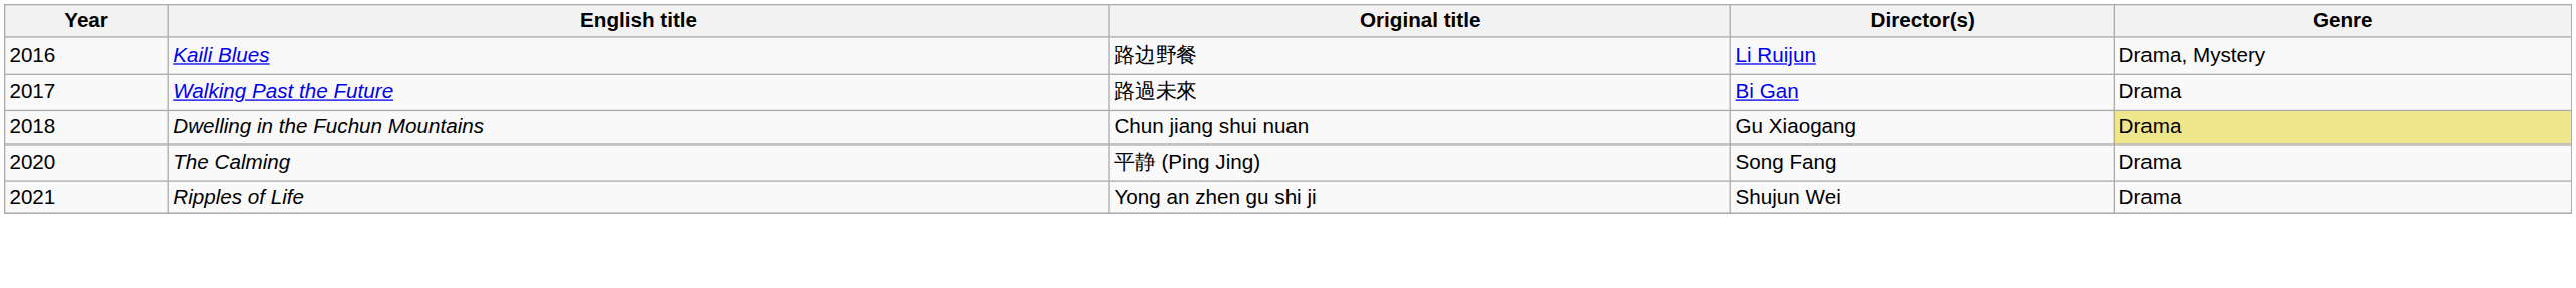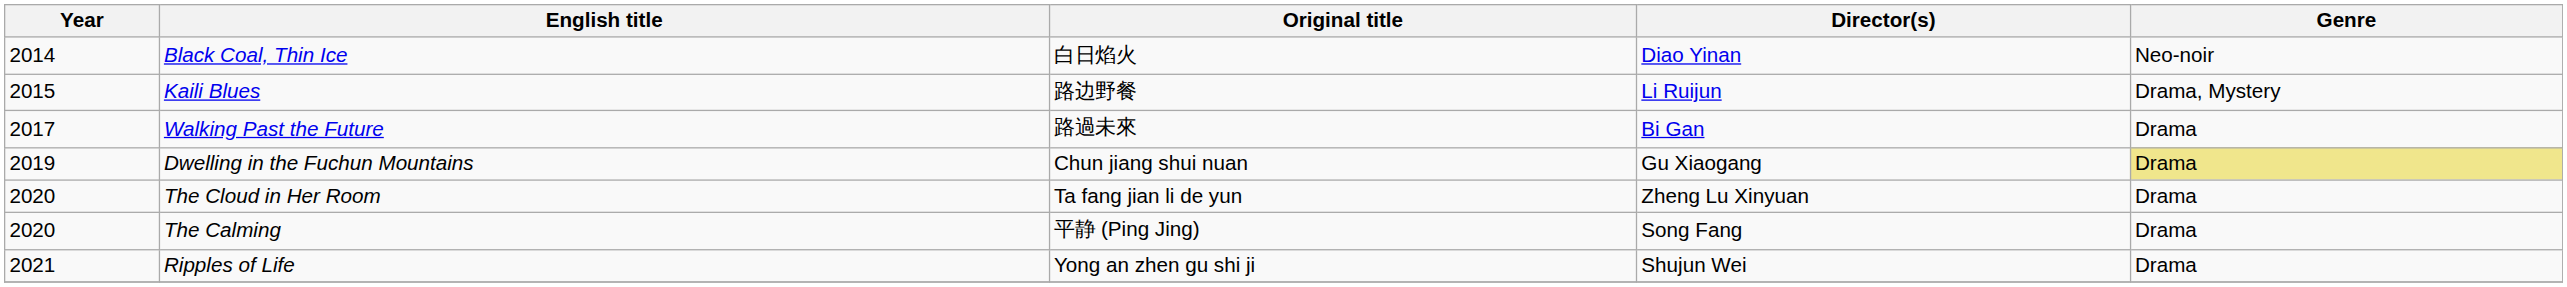 <table class="sortable wikitable" style="width:100%; margin-bottom:4px" cellpadding="5">
 <tr>
 <th scope="col">Year</th>
 <th scope="col">English title</th>
 <th scope="col">Original title</th>
 <th scope="col">Director(s)</th>
 <th scope="col">Genre</th>
 </tr>
 <tr>
-<td>2016</td>
+<td>2014</td>
+<td><em><a href='#'>Black Coal, Thin Ice</a></em></td>
+<td>白日焰火</td>
+<td><a href='#'>Diao Yinan</a></td>
+<td>Neo-noir</td>
+</tr>
+<tr>
+<td>2015</td>
 <td><em><a href='#'>Kaili Blues</a></em></td>
 <td>路边野餐</td>
 <td><a href='#'>Li Ruijun</a></td>
 <td>Drama, Mystery</td>
 </tr>
 <tr>
 <td>2017</td>
 <td><em><a href='#'>Walking Past the Future</a></em></td>
 <td>路過未來</td>
 <td><a href='#'>Bi Gan</a></td>
 <td>Drama</td>
 </tr>
 <tr>
-<td>2018</td>
+<td>2019</td>
 <td><em>Dwelling in the Fuchun Mountains</em></td>
 <td>Chun jiang shui nuan</td>
 <td>Gu Xiaogang</td>
 <td style="background: khaki;">Drama</td>
+</tr>
+<tr>
+<td>2020</td>
+<td><em>The Cloud in Her Room</em></td>
+<td>Ta fang jian li de yun</td>
+<td>Zheng Lu Xinyuan</td>
+<td>Drama</td>
 </tr>
 <tr>
 <td>2020</td>
 <td><em>The Calming</em></td>
 <td>平静  (Ping Jing)</td>
 <td>Song Fang</td>
 <td>Drama</td>
 </tr>
 <tr>
 <td>2021</td>
 <td><em>Ripples of Life</em></td>
 <td>Yong an zhen gu shi ji</td>
 <td>Shujun Wei</td>
 <td>Drama</td>
 </tr>
 <tr>
 </tr>
 </table>
